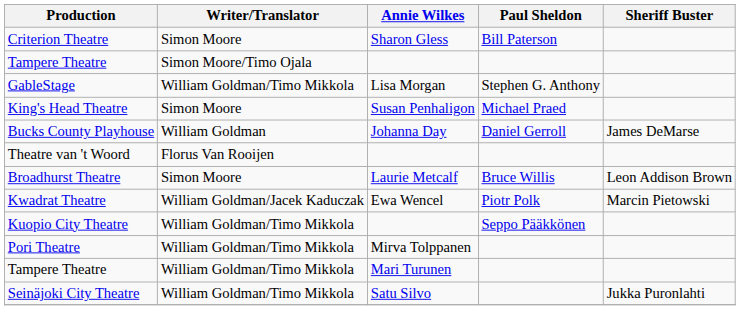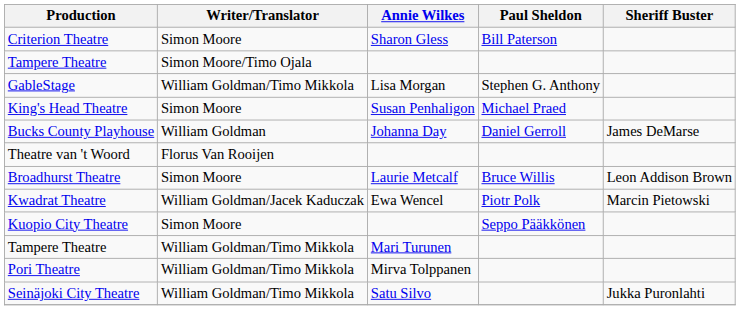 <table class="wikitable">
 <tr>
 <th>Production</th>
 <th>Writer/Translator</th>
 <th><a href='#'>Annie Wilkes</a></th>
 <th>Paul Sheldon</th>
 <th>Sheriff Buster</th>
 </tr>
 <tr>
 <td><a href='#'>Criterion Theatre</a><br></td>
 <td>Simon Moore</td>
 <td><a href='#'>Sharon Gless</a></td>
 <td><a href='#'>Bill Paterson</a></td>
 <td></td>
 </tr>
 <tr>
 <td><a href='#'>Tampere Theatre</a><br></td>
 <td>Simon Moore/Timo Ojala</td>
 <td></td>
 <td></td>
 <td></td>
 </tr>
 <tr>
 <td><a href='#'>GableStage</a><br></td>
 <td>William Goldman/Timo Mikkola</td>
 <td>Lisa Morgan</td>
 <td>Stephen G. Anthony</td>
 <td></td>
 </tr>
 <tr>
 <td><a href='#'>King's Head Theatre</a><br></td>
 <td>Simon Moore</td>
 <td><a href='#'>Susan Penhaligon</a></td>
 <td><a href='#'>Michael Praed</a></td>
 <td></td>
 </tr>
 <tr>
 <td><a href='#'>Bucks County Playhouse</a><br></td>
 <td>William Goldman</td>
 <td><a href='#'>Johanna Day</a></td>
 <td><a href='#'>Daniel Gerroll</a></td>
 <td>James DeMarse</td>
 </tr>
 <tr>
 <td>Theatre van 't Woord<br></td>
 <td>Florus Van Rooijen</td>
 <td></td>
 <td></td>
 <td></td>
 </tr>
 <tr>
 <td><a href='#'>Broadhurst Theatre</a><br></td>
 <td>Simon Moore</td>
 <td><a href='#'>Laurie Metcalf</a></td>
 <td><a href='#'>Bruce Willis</a></td>
 <td>Leon Addison Brown</td>
 </tr>
 <tr>
 <td><a href='#'>Kwadrat Theatre</a><br></td>
 <td>William Goldman/Jacek Kaduczak</td>
 <td>Ewa Wencel</td>
 <td><a href='#'>Piotr Polk</a></td>
 <td>Marcin Pietowski</td>
 </tr>
 <tr>
 <td><a href='#'>Kuopio City Theatre</a><br></td>
-<td>William Goldman/Timo Mikkola</td>
+<td>Simon Moore</td>
 <td></td>
 <td><a href='#'>Seppo Pääkkönen</a></td>
+<td></td>
+</tr>
+<tr>
+<td>Tampere Theatre<br></td>
+<td>William Goldman/Timo Mikkola</td>
+<td><a href='#'>Mari Turunen</a></td>
+<td></td>
 <td></td>
 </tr>
 <tr>
 <td><a href='#'>Pori Theatre</a><br></td>
 <td>William Goldman/Timo Mikkola</td>
 <td>Mirva Tolppanen</td>
-<td></td>
-<td></td>
-</tr>
-<tr>
-<td>Tampere Theatre<br></td>
-<td>William Goldman/Timo Mikkola</td>
-<td><a href='#'>Mari Turunen</a></td>
 <td></td>
 <td></td>
 </tr>
 <tr>
 <td><a href='#'>Seinäjoki City Theatre</a><br></td>
 <td>William Goldman/Timo Mikkola</td>
 <td><a href='#'>Satu Silvo</a></td>
 <td></td>
 <td>Jukka Puronlahti</td>
 </tr>
 <tr>
 </tr>
 </table>
